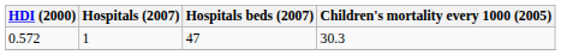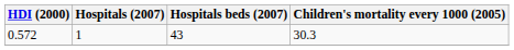 <table class="wikitable" border="1">
 <tr>
 <th><a href='#'>HDI</a> (2000)</th>
 <th>Hospitals (2007)</th>
 <th>Hospitals beds (2007)</th>
 <th>Children's mortality every 1000 (2005)</th>
 </tr>
 <tr>
 <td>0.572</td>
 <td>1</td>
-<td>47</td>
+<td>43</td>
 <td>30.3</td>
 </tr>
 <tr>
 </tr>
 </table>
